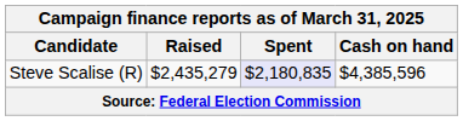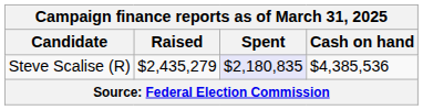 <table class="wikitable sortable">
 <tr>
 <th colspan=4>Campaign finance reports as of March 31, 2025</th>
 </tr>
 <tr style="text-align:center;">
 <th>Candidate</th>
 <th>Raised</th>
 <th>Spent</th>
 <th>Cash on hand</th>
 </tr>
 <tr>
 <td>Steve Scalise (R)</td>
 <td>$2,435,279</td>
 <td style="background: lavender;">$2,180,835</td>
-<td>$4,385,596</td>
+<td>$4,385,536</td>
 </tr>
 <tr>
 <th colspan="4"><small>Source: <a href='#'>Federal Election Commission</a></small></th>
 </tr>
 </table>
